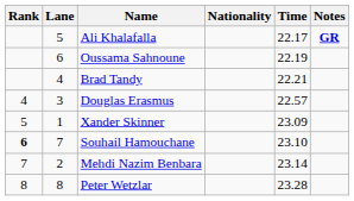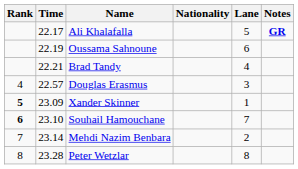 <table class="wikitable sortable" style="text-align:center">
 <tr>
 <th>Rank</th>
-<th>Lane</th>
+<th>Time</th>
 <th>Name</th>
 <th>Nationality</th>
-<th>Time</th>
+<th>Lane</th>
 <th>Notes</th>
 </tr>
 <tr>
 <td></td>
-<td>5</td>
+<td>22.17</td>
 <td align=left><a href='#'>Ali Khalafalla</a></td>
 <td align=left></td>
-<td>22.17</td>
+<td>5</td>
 <td><strong><a href='#'>GR</a></strong></td>
 </tr>
 <tr>
 <td></td>
-<td>6</td>
+<td>22.19</td>
 <td align=left><a href='#'>Oussama Sahnoune</a></td>
 <td align=left></td>
-<td>22.19</td>
+<td>6</td>
 <td></td>
 </tr>
 <tr>
 <td></td>
-<td>4</td>
+<td>22.21</td>
 <td align=left><a href='#'>Brad Tandy</a></td>
 <td align=left></td>
-<td>22.21</td>
+<td>4</td>
 <td></td>
 </tr>
 <tr>
 <td>4</td>
-<td>3</td>
+<td>22.57</td>
 <td align=left><a href='#'>Douglas Erasmus</a></td>
 <td align=left></td>
-<td>22.57</td>
+<td>3</td>
 <td></td>
 </tr>
 <tr>
-<td>5</td>
-<td>1</td>
+<td><strong>5</strong></td>
+<td>23.09</td>
 <td align=left><a href='#'>Xander Skinner</a></td>
 <td align=left></td>
-<td>23.09</td>
+<td>1</td>
 <td></td>
 </tr>
 <tr>
 <td><strong>6</strong></td>
-<td>7</td>
+<td>23.10</td>
 <td align=left><a href='#'>Souhail Hamouchane</a></td>
 <td align=left></td>
-<td>23.10</td>
+<td>7</td>
 <td></td>
 </tr>
 <tr>
 <td>7</td>
-<td>2</td>
+<td>23.14</td>
 <td align=left><a href='#'>Mehdi Nazim Benbara</a></td>
 <td align=left></td>
-<td>23.14</td>
+<td>2</td>
 <td></td>
 </tr>
 <tr>
 <td>8</td>
-<td>8</td>
+<td>23.28</td>
 <td align=left><a href='#'>Peter Wetzlar</a></td>
 <td align=left></td>
-<td>23.28</td>
+<td>8</td>
 <td></td>
 </tr>
 </table>
